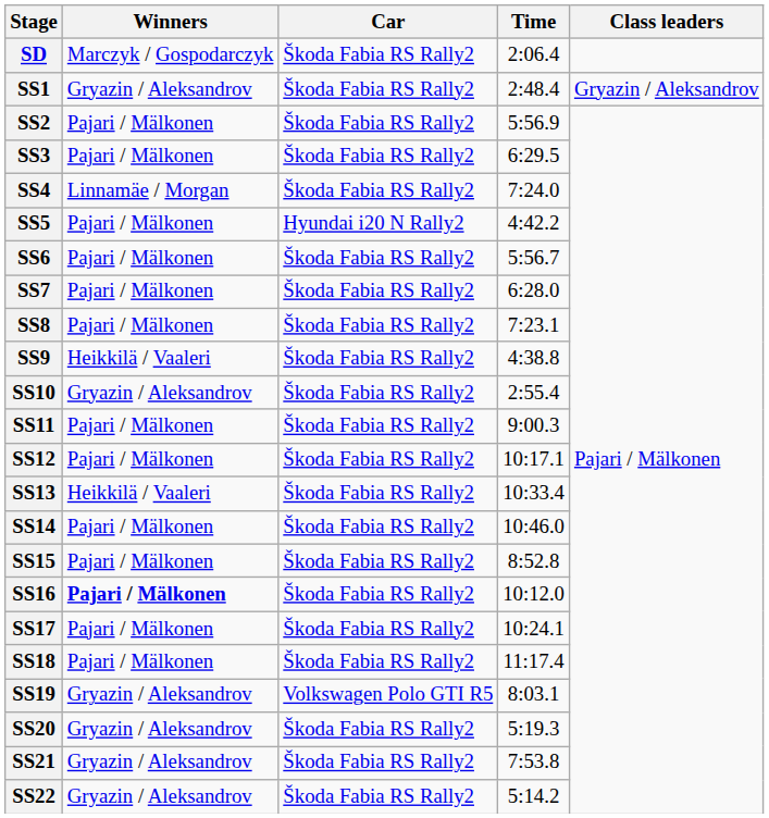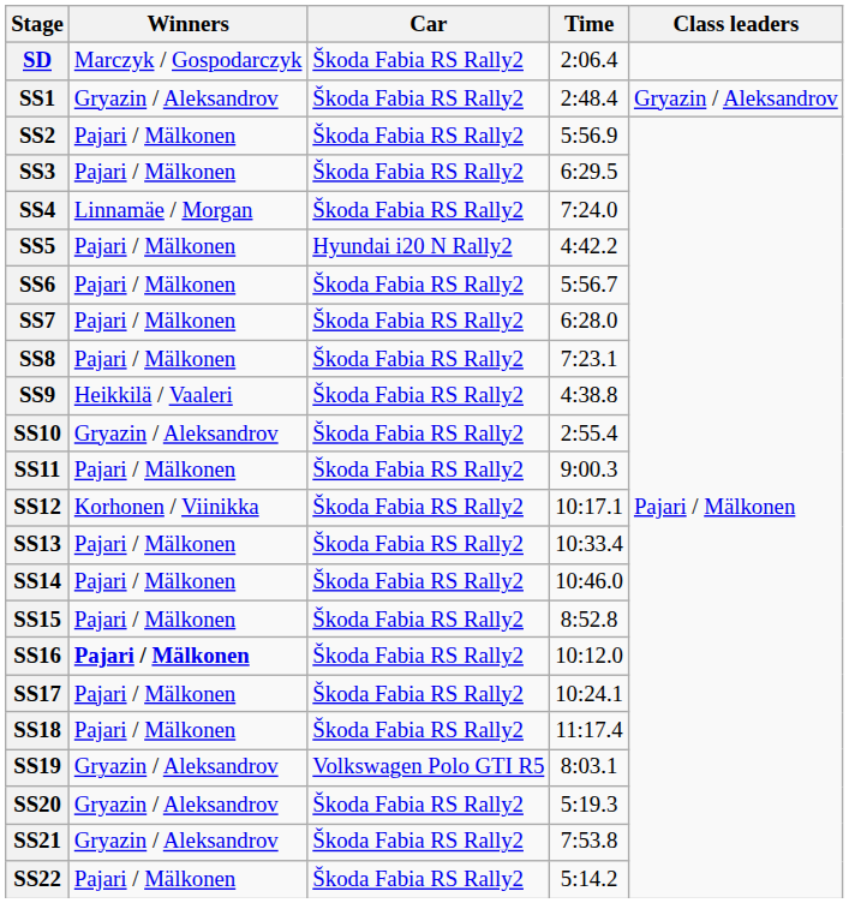 <table class="wikitable" style="font-size:85%">
 <tr>
 <th>Stage</th>
 <th>Winners</th>
 <th>Car</th>
 <th>Time</th>
 <th>Class leaders</th>
 </tr>
 <tr>
 <th><a href='#'>SD</a></th>
 <td><a href='#'>Marczyk</a> / <a href='#'>Gospodarczyk</a></td>
 <td><a href='#'>Škoda Fabia RS Rally2</a></td>
 <td align="center">2:06.4</td>
 <td></td>
 </tr>
 <tr>
 <th>SS1</th>
 <td><a href='#'>Gryazin</a> / <a href='#'>Aleksandrov</a></td>
 <td><a href='#'>Škoda Fabia RS Rally2</a></td>
 <td align="center">2:48.4</td>
 <td><a href='#'>Gryazin</a> / <a href='#'>Aleksandrov</a></td>
 </tr>
 <tr>
 <th>SS2</th>
 <td><a href='#'>Pajari</a> / <a href='#'>Mälkonen</a></td>
 <td><a href='#'>Škoda Fabia RS Rally2</a></td>
 <td align="center">5:56.9</td>
 <td rowspan="21"><a href='#'>Pajari</a> / <a href='#'>Mälkonen</a></td>
 </tr>
 <tr>
 <th>SS3</th>
 <td><a href='#'>Pajari</a> / <a href='#'>Mälkonen</a></td>
 <td><a href='#'>Škoda Fabia RS Rally2</a></td>
 <td align="center">6:29.5</td>
 </tr>
 <tr>
 <th>SS4</th>
 <td><a href='#'>Linnamäe</a> / <a href='#'>Morgan</a></td>
 <td><a href='#'>Škoda Fabia RS Rally2</a></td>
 <td align="center">7:24.0</td>
 </tr>
 <tr>
 <th>SS5</th>
 <td><a href='#'>Pajari</a> / <a href='#'>Mälkonen</a></td>
 <td><a href='#'>Hyundai i20 N Rally2</a></td>
 <td align="center">4:42.2</td>
 </tr>
 <tr>
 <th>SS6</th>
 <td><a href='#'>Pajari</a> / <a href='#'>Mälkonen</a></td>
 <td><a href='#'>Škoda Fabia RS Rally2</a></td>
 <td align="center">5:56.7</td>
 </tr>
 <tr>
 <th>SS7</th>
 <td><a href='#'>Pajari</a> / <a href='#'>Mälkonen</a></td>
 <td><a href='#'>Škoda Fabia RS Rally2</a></td>
 <td align="center">6:28.0</td>
 </tr>
 <tr>
 <th>SS8</th>
 <td><a href='#'>Pajari</a> / <a href='#'>Mälkonen</a></td>
 <td><a href='#'>Škoda Fabia RS Rally2</a></td>
 <td align="center">7:23.1</td>
 </tr>
 <tr>
 <th>SS9</th>
 <td><a href='#'>Heikkilä</a> / <a href='#'>Vaaleri</a></td>
 <td><a href='#'>Škoda Fabia RS Rally2</a></td>
 <td align="center">4:38.8</td>
 </tr>
 <tr>
 <th>SS10</th>
 <td><a href='#'>Gryazin</a> / <a href='#'>Aleksandrov</a></td>
 <td><a href='#'>Škoda Fabia RS Rally2</a></td>
 <td align="center">2:55.4</td>
 </tr>
 <tr>
 <th>SS11</th>
 <td><a href='#'>Pajari</a> / <a href='#'>Mälkonen</a></td>
 <td><a href='#'>Škoda Fabia RS Rally2</a></td>
 <td align="center">9:00.3</td>
 </tr>
 <tr>
 <th>SS12</th>
-<td><a href='#'>Pajari</a> / <a href='#'>Mälkonen</a></td>
+<td><a href='#'>Korhonen</a> / <a href='#'>Viinikka</a></td>
 <td><a href='#'>Škoda Fabia RS Rally2</a></td>
 <td align="center">10:17.1</td>
 </tr>
 <tr>
 <th>SS13</th>
-<td><a href='#'>Heikkilä</a> / <a href='#'>Vaaleri</a></td>
+<td><a href='#'>Pajari</a> / <a href='#'>Mälkonen</a></td>
 <td><a href='#'>Škoda Fabia RS Rally2</a></td>
 <td align="center">10:33.4</td>
 </tr>
 <tr>
 <th>SS14</th>
 <td><a href='#'>Pajari</a> / <a href='#'>Mälkonen</a></td>
 <td><a href='#'>Škoda Fabia RS Rally2</a></td>
 <td align="center">10:46.0</td>
 </tr>
 <tr>
 <th>SS15</th>
 <td><a href='#'>Pajari</a> / <a href='#'>Mälkonen</a></td>
 <td><a href='#'>Škoda Fabia RS Rally2</a></td>
 <td align="center">8:52.8</td>
 </tr>
 <tr>
 <th>SS16</th>
 <td><strong><a href='#'>Pajari</a> / <a href='#'>Mälkonen</a></strong></td>
 <td><a href='#'>Škoda Fabia RS Rally2</a></td>
 <td align="center">10:12.0</td>
 </tr>
 <tr>
 <th>SS17</th>
 <td><a href='#'>Pajari</a> / <a href='#'>Mälkonen</a></td>
 <td><a href='#'>Škoda Fabia RS Rally2</a></td>
 <td align="center">10:24.1</td>
 </tr>
 <tr>
 <th>SS18</th>
 <td><a href='#'>Pajari</a> / <a href='#'>Mälkonen</a></td>
 <td><a href='#'>Škoda Fabia RS Rally2</a></td>
 <td align="center">11:17.4</td>
 </tr>
 <tr>
 <th>SS19</th>
 <td><a href='#'>Gryazin</a> / <a href='#'>Aleksandrov</a></td>
 <td><a href='#'>Volkswagen Polo GTI R5</a></td>
 <td align="center">8:03.1</td>
 </tr>
 <tr>
 <th>SS20</th>
 <td><a href='#'>Gryazin</a> / <a href='#'>Aleksandrov</a></td>
 <td><a href='#'>Škoda Fabia RS Rally2</a></td>
 <td align="center">5:19.3</td>
 </tr>
 <tr>
 <th>SS21</th>
 <td><a href='#'>Gryazin</a> / <a href='#'>Aleksandrov</a></td>
 <td><a href='#'>Škoda Fabia RS Rally2</a></td>
 <td align="center">7:53.8</td>
 </tr>
 <tr>
 <th>SS22</th>
-<td><a href='#'>Gryazin</a> / <a href='#'>Aleksandrov</a></td>
+<td><a href='#'>Pajari</a> / <a href='#'>Mälkonen</a></td>
 <td><a href='#'>Škoda Fabia RS Rally2</a></td>
 <td align="center">5:14.2</td>
 </tr>
 </table>
